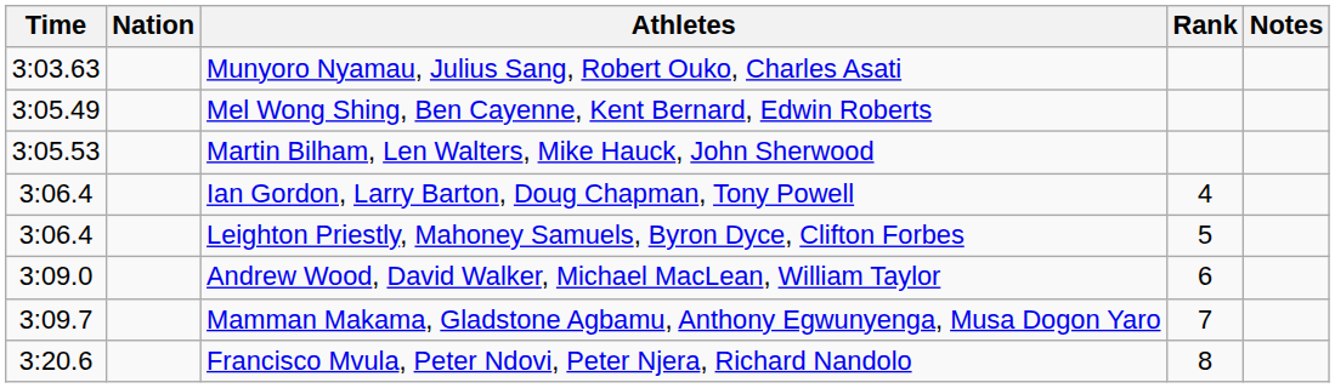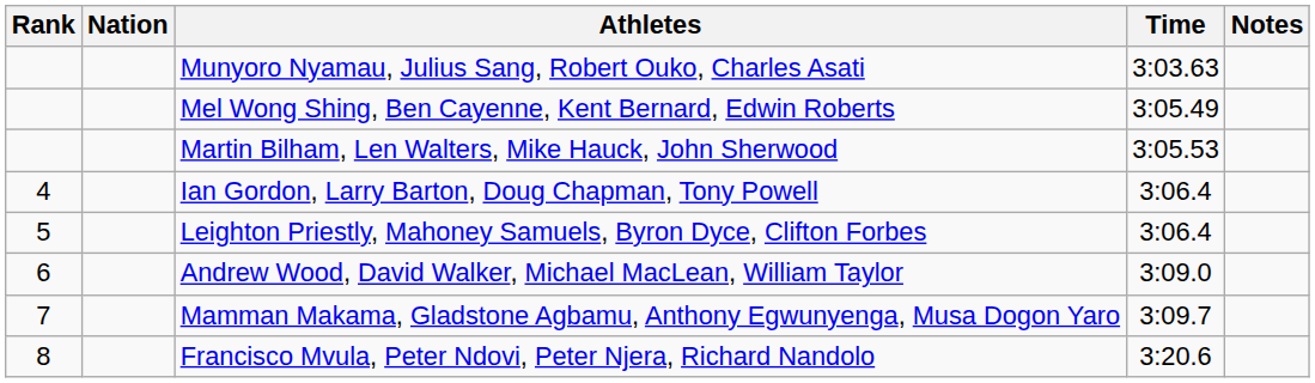 <table class="wikitable sortable" style="text-align:center;">
 <tr>
-<th scope=col>Time</th>
+<th scope=col>Rank</th>
 <th scope=col>Nation</th>
 <th scope=col>Athletes</th>
-<th scope=col>Rank</th>
+<th scope=col>Time</th>
 <th scope=col>Notes</th>
 </tr>
 <tr>
-<td>3:03.63</td>
+<td></td>
 <td style="text-align:left;"></td>
 <td style="text-align:left;"><a href='#'>Munyoro Nyamau</a>, <a href='#'>Julius Sang</a>, <a href='#'>Robert Ouko</a>, <a href='#'>Charles Asati</a></td>
-<td></td>
+<td>3:03.63</td>
 <td></td>
 </tr>
 <tr>
-<td>3:05.49</td>
+<td></td>
 <td style="text-align:left;"></td>
 <td style="text-align:left;"><a href='#'>Mel Wong Shing</a>, <a href='#'>Ben Cayenne</a>, <a href='#'>Kent Bernard</a>, <a href='#'>Edwin Roberts</a></td>
-<td></td>
+<td>3:05.49</td>
 <td></td>
 </tr>
 <tr>
-<td>3:05.53</td>
+<td></td>
 <td style="text-align:left;"></td>
 <td style="text-align:left;"><a href='#'>Martin Bilham</a>, <a href='#'>Len Walters</a>, <a href='#'>Mike Hauck</a>, <a href='#'>John Sherwood</a></td>
-<td></td>
+<td>3:05.53</td>
 <td></td>
 </tr>
 <tr>
-<td>3:06.4</td>
+<td>4</td>
 <td style="text-align:left;"></td>
 <td style="text-align:left;"><a href='#'>Ian Gordon</a>, <a href='#'>Larry Barton</a>, <a href='#'>Doug Chapman</a>, <a href='#'>Tony Powell</a></td>
-<td>4</td>
+<td>3:06.4</td>
 <td></td>
 </tr>
 <tr>
-<td>3:06.4</td>
+<td>5</td>
 <td style="text-align:left;"></td>
 <td style="text-align:left;"><a href='#'>Leighton Priestly</a>, <a href='#'>Mahoney Samuels</a>, <a href='#'>Byron Dyce</a>, <a href='#'>Clifton Forbes</a></td>
-<td>5</td>
+<td>3:06.4</td>
 <td></td>
 </tr>
 <tr>
-<td>3:09.0</td>
+<td>6</td>
 <td style="text-align:left;"></td>
 <td style="text-align:left;"><a href='#'>Andrew Wood</a>, <a href='#'>David Walker</a>, <a href='#'>Michael MacLean</a>, <a href='#'>William Taylor</a></td>
-<td>6</td>
+<td>3:09.0</td>
 <td></td>
 </tr>
 <tr>
-<td>3:09.7</td>
+<td>7</td>
 <td style="text-align:left;"></td>
 <td style="text-align:left;"><a href='#'>Mamman Makama</a>, <a href='#'>Gladstone Agbamu</a>, <a href='#'>Anthony Egwunyenga</a>, <a href='#'>Musa Dogon Yaro</a></td>
-<td>7</td>
+<td>3:09.7</td>
 <td></td>
 </tr>
 <tr>
-<td>3:20.6</td>
+<td>8</td>
 <td style="text-align:left;"></td>
 <td style="text-align:left;"><a href='#'>Francisco Mvula</a>, <a href='#'>Peter Ndovi</a>, <a href='#'>Peter Njera</a>, <a href='#'>Richard Nandolo</a></td>
-<td>8</td>
+<td>3:20.6</td>
 <td></td>
 </tr>
 </table>
